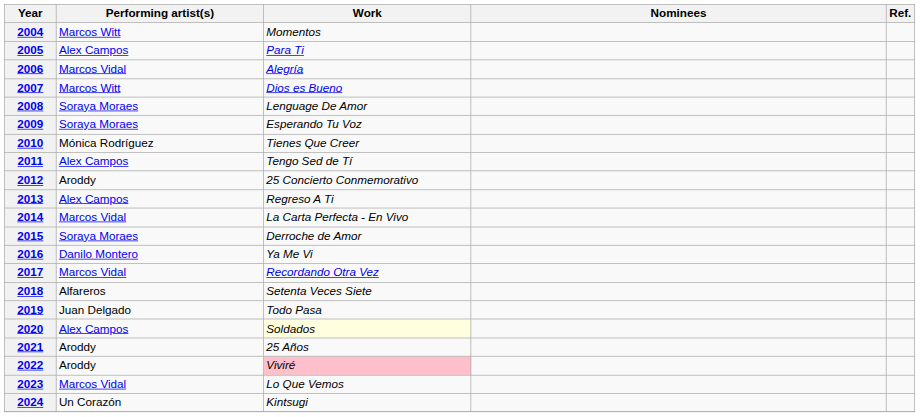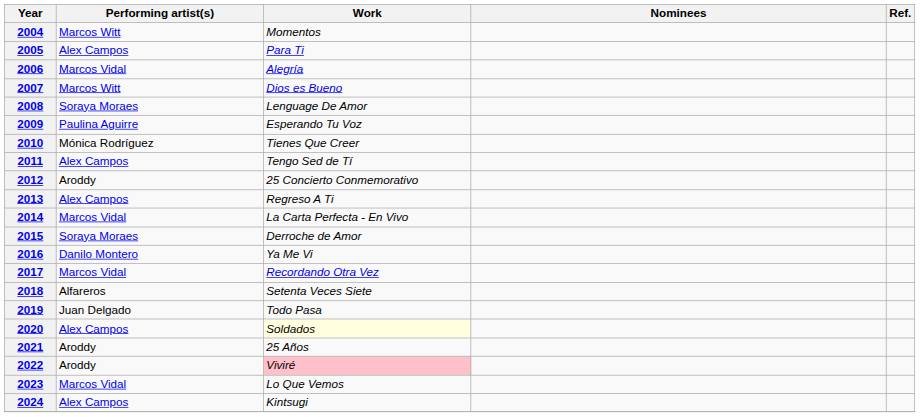 <table class="wikitable">
 <tr>
 <th width="5%">Year</th>
 <th width="20%">Performing artist(s)</th>
 <th width="20%">Work</th>
 <th width="40%">Nominees</th>
 <th width="1%">Ref.</th>
 </tr>
 <tr>
 <th><a href='#'>2004</a></th>
 <td><a href='#'>Marcos Witt</a></td>
 <td><em>Momentos</em></td>
 <td></td>
 <td></td>
 </tr>
 <tr>
 <th><a href='#'>2005</a></th>
 <td><a href='#'>Alex Campos</a></td>
 <td><em><a href='#'>Para Ti</a></em></td>
 <td></td>
 <td></td>
 </tr>
 <tr>
 <th><a href='#'>2006</a></th>
 <td><a href='#'>Marcos Vidal</a></td>
 <td><em><a href='#'>Alegría</a></em></td>
 <td></td>
 <td></td>
 </tr>
 <tr>
 <th><a href='#'>2007</a></th>
 <td><a href='#'>Marcos Witt</a></td>
 <td><em><a href='#'>Dios es Bueno</a></em></td>
 <td></td>
 <td></td>
 </tr>
 <tr>
 <th><a href='#'>2008</a></th>
 <td><a href='#'>Soraya Moraes</a></td>
 <td><em>Lenguage De Amor</em></td>
 <td></td>
 <td></td>
 </tr>
 <tr>
 <th><a href='#'>2009</a></th>
-<td><a href='#'>Soraya Moraes</a></td>
+<td><a href='#'>Paulina Aguirre</a></td>
 <td><em>Esperando Tu Voz</em></td>
 <td></td>
 <td></td>
 </tr>
 <tr>
 <th><a href='#'>2010</a></th>
 <td>Mónica Rodríguez</td>
 <td><em>Tienes Que Creer</em></td>
 <td></td>
 <td></td>
 </tr>
 <tr>
 <th><a href='#'>2011</a></th>
 <td><a href='#'>Alex Campos</a></td>
 <td><em>Tengo Sed de Tí</em></td>
 <td></td>
 <td></td>
 </tr>
 <tr>
 <th><a href='#'>2012</a></th>
 <td>Aroddy</td>
 <td><em>25 Concierto Conmemorativo</em></td>
 <td></td>
 <td></td>
 </tr>
 <tr>
 <th><a href='#'>2013</a></th>
 <td><a href='#'>Alex Campos</a></td>
 <td><em>Regreso A Ti</em></td>
 <td></td>
 <td></td>
 </tr>
 <tr>
 <th><a href='#'>2014</a></th>
 <td><a href='#'>Marcos Vidal</a></td>
 <td><em>La Carta Perfecta - En Vivo</em></td>
 <td></td>
 <td></td>
 </tr>
 <tr>
 <th><a href='#'>2015</a></th>
 <td><a href='#'>Soraya Moraes</a></td>
 <td><em>Derroche de Amor</em></td>
 <td></td>
 <td></td>
 </tr>
 <tr>
 <th><a href='#'>2016</a></th>
 <td><a href='#'>Danilo Montero</a></td>
 <td><em>Ya Me Vi</em></td>
 <td></td>
 <td></td>
 </tr>
 <tr>
 <th><a href='#'>2017</a></th>
 <td><a href='#'>Marcos Vidal</a></td>
 <td><em><a href='#'>Recordando Otra Vez</a></em></td>
 <td></td>
 <td></td>
 </tr>
 <tr>
 <th><a href='#'>2018</a></th>
 <td>Alfareros</td>
 <td><em>Setenta Veces Siete</em></td>
 <td></td>
 <td></td>
 </tr>
 <tr>
 <th><a href='#'>2019</a></th>
 <td>Juan Delgado</td>
 <td><em>Todo Pasa</em></td>
 <td></td>
 <td></td>
 </tr>
 <tr>
 <th><a href='#'>2020</a></th>
 <td><a href='#'>Alex Campos</a></td>
 <td style="background: lightyellow;"><em>Soldados</em></td>
 <td></td>
 <td></td>
 </tr>
 <tr>
 <th style="text-align:center;"><a href='#'>2021</a></th>
 <td>Aroddy</td>
 <td><em>25 Años</em></td>
 <td></td>
 <td></td>
 </tr>
 <tr>
 <th style="text-align:center;" scope="row"><a href='#'><strong>2022</strong></a></th>
 <td>Aroddy</td>
 <td style="background: pink;"><em>Viviré</em></td>
 <td></td>
 <td></td>
 </tr>
 <tr>
 <th style="text-align:center;" scope="row"><a href='#'><strong>2023</strong></a></th>
 <td><a href='#'>Marcos Vidal</a></td>
 <td><em>Lo Que Vemos</em></td>
 <td></td>
 <td style="text-align:center;"></td>
 </tr>
 <tr>
 <th style="text-align:center;" scope="row"><a href='#'><strong>2024</strong></a></th>
-<td>Un Corazón</td>
+<td><a href='#'>Alex Campos</a></td>
 <td><em>Kintsugi</em></td>
 <td></td>
 <td align="center"></td>
 </tr>
 <tr>
 </tr>
 </table>
